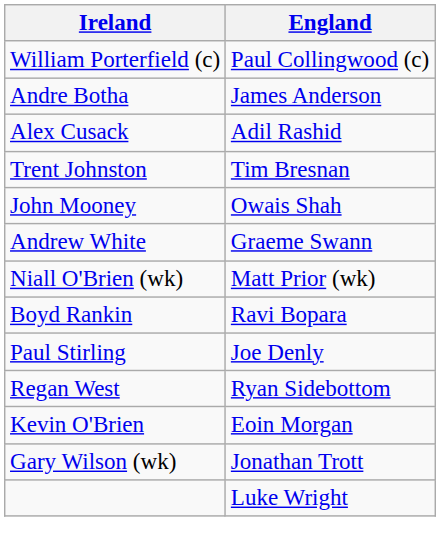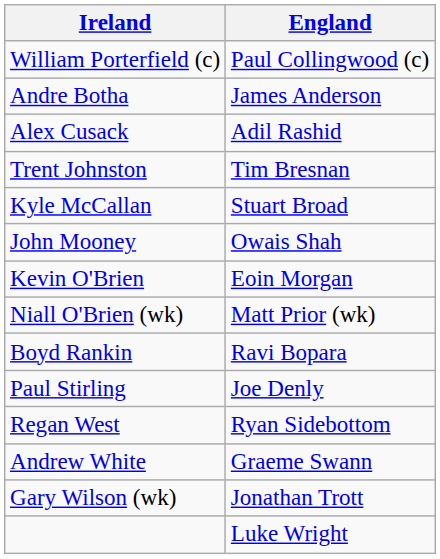 <table class="wikitable">
 <tr>
 <th><a href='#'>Ireland</a></th>
 <th><a href='#'>England</a></th>
 </tr>
 <tr>
 <td><a href='#'>William Porterfield</a> (c)</td>
 <td><a href='#'>Paul Collingwood</a> (c)</td>
 </tr>
 <tr>
 <td><a href='#'>Andre Botha</a></td>
 <td><a href='#'>James Anderson</a></td>
 </tr>
 <tr>
 <td><a href='#'>Alex Cusack</a></td>
 <td><a href='#'>Adil Rashid</a></td>
 </tr>
 <tr>
 <td><a href='#'>Trent Johnston</a></td>
 <td><a href='#'>Tim Bresnan</a></td>
 </tr>
 <tr>
+<td><a href='#'>Kyle McCallan</a></td>
+<td><a href='#'>Stuart Broad</a></td>
+</tr>
+<tr>
 <td><a href='#'>John Mooney</a></td>
 <td><a href='#'>Owais Shah</a></td>
 </tr>
 <tr>
-<td><a href='#'>Andrew White</a></td>
-<td><a href='#'>Graeme Swann</a></td>
+<td><a href='#'>Kevin O'Brien</a></td>
+<td><a href='#'>Eoin Morgan</a></td>
 </tr>
 <tr>
 <td><a href='#'>Niall O'Brien</a> (wk)</td>
 <td><a href='#'>Matt Prior</a> (wk)</td>
 </tr>
 <tr>
 <td><a href='#'>Boyd Rankin</a></td>
 <td><a href='#'>Ravi Bopara</a></td>
 </tr>
 <tr>
 <td><a href='#'>Paul Stirling</a></td>
 <td><a href='#'>Joe Denly</a></td>
 </tr>
 <tr>
 <td><a href='#'>Regan West</a></td>
 <td><a href='#'>Ryan Sidebottom</a></td>
 </tr>
 <tr>
-<td><a href='#'>Kevin O'Brien</a></td>
-<td><a href='#'>Eoin Morgan</a></td>
+<td><a href='#'>Andrew White</a></td>
+<td><a href='#'>Graeme Swann</a></td>
 </tr>
 <tr>
 <td><a href='#'>Gary Wilson</a> (wk)</td>
 <td><a href='#'>Jonathan Trott</a></td>
 </tr>
 <tr>
 <td></td>
 <td><a href='#'>Luke Wright</a></td>
 </tr>
 </table>
